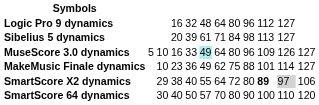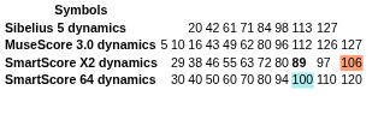 <table>
 <tr>
 <th>Symbols</th>
 <th></th>
 <th></th>
 <th></th>
 <th></th>
 <th></th>
 <th></th>
 <th></th>
 <th></th>
 <th></th>
 <th></th>
 <th></th>
 </tr>
 <tr>
-<td><strong>Logic Pro 9 dynamics</strong></td>
-<td></td>
-<td></td>
-<td>16</td>
-<td>32</td>
-<td>48</td>
-<td>64</td>
-<td>80</td>
-<td>96</td>
-<td>112</td>
-<td>127</td>
-<td></td>
-</tr>
-<tr>
 <td><strong>Sibelius 5 dynamics</strong></td>
 <td></td>
 <td></td>
 <td>20</td>
-<td>39</td>
+<td>42</td>
 <td>61</td>
 <td>71</td>
 <td>84</td>
 <td>98</td>
 <td>113</td>
 <td>127</td>
 <td></td>
 </tr>
 <tr>
 <td><strong>MuseScore 3.0 dynamics</strong></td>
 <td>5</td>
 <td>10</td>
 <td>16</td>
-<td>33</td>
-<td style="background: paleturquoise;">49</td>
-<td>64</td>
+<td>43</td>
+<td>49</td>
+<td>62</td>
 <td>80</td>
 <td>96</td>
-<td>109</td>
+<td>112</td>
 <td>126</td>
-<td>127</td>
-</tr>
-<tr>
-<td><strong>MakeMusic Finale dynamics</strong></td>
-<td></td>
-<td>10</td>
-<td>23</td>
-<td>36</td>
-<td>49</td>
-<td>62</td>
-<td>75</td>
-<td>88</td>
-<td>101</td>
-<td>114</td>
 <td>127</td>
 </tr>
 <tr>
 <td><strong>SmartScore X2 dynamics</strong></td>
 <td></td>
 <td>29</td>
 <td>38</td>
-<td>40</td>
+<td>46</td>
 <td>55</td>
-<td>64</td>
+<td>63</td>
 <td>72</td>
 <td>80</td>
 <td><strong>89</strong></td>
-<td style="background: lightgrey;">97</td>
-<td>106</td>
+<td>97</td>
+<td style="background: lightsalmon;">106</td>
 </tr>
 <tr>
 <td><strong>SmartScore 64 dynamics</strong></td>
 <td></td>
 <td>30</td>
 <td>40</td>
 <td>50</td>
-<td>57</td>
+<td>60</td>
 <td>70</td>
 <td>80</td>
-<td>90</td>
-<td>100</td>
+<td>94</td>
+<td style="background: paleturquoise;">100</td>
 <td>110</td>
 <td>120</td>
 </tr>
 </table>
